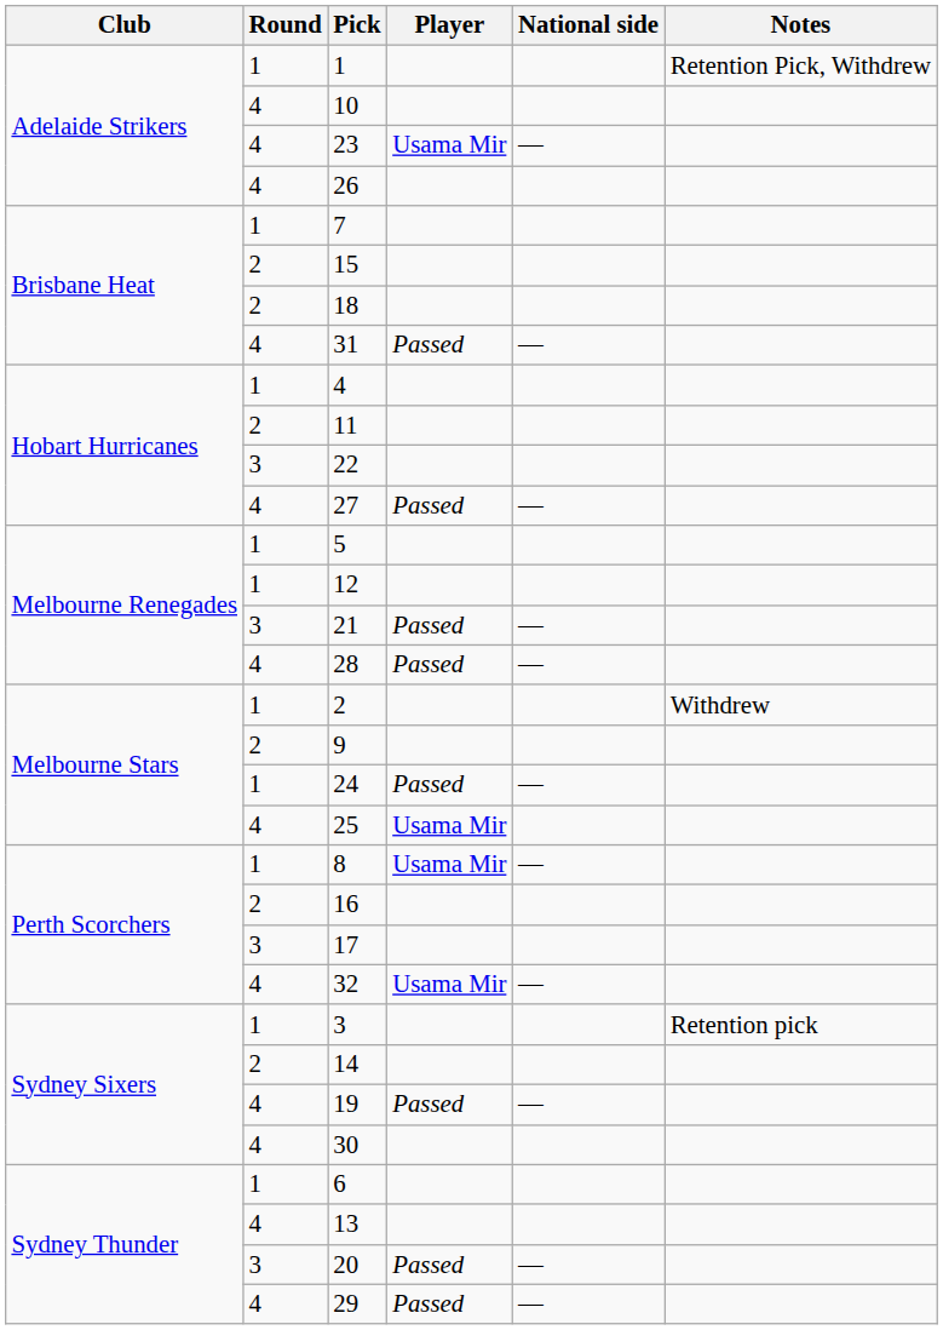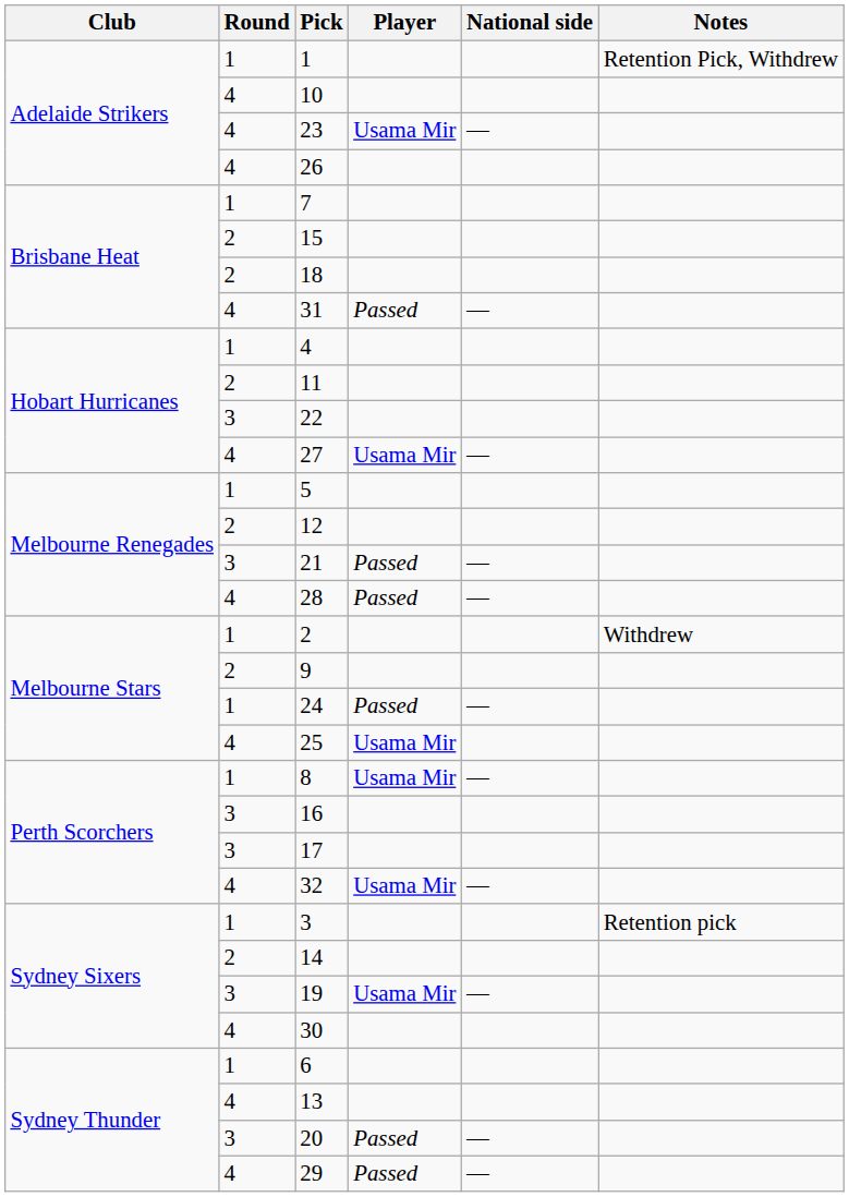 <table class="wikitable">
 <tr>
 <th>Club</th>
 <th>Round</th>
 <th>Pick</th>
 <th>Player</th>
 <th>National side</th>
 <th>Notes</th>
 </tr>
 <tr>
 <td rowspan="4"> <a href='#'>Adelaide Strikers</a></td>
 <td>1</td>
 <td>1</td>
 <td></td>
 <td></td>
 <td>Retention Pick, Withdrew</td>
 </tr>
 <tr>
 <td>4</td>
 <td>10</td>
 <td></td>
 <td></td>
 <td></td>
 </tr>
 <tr>
 <td>4</td>
 <td>23</td>
 <td><a href='#'>Usama Mir</a></td>
 <td>—</td>
 <td></td>
 </tr>
 <tr>
 <td>4</td>
 <td>26</td>
 <td></td>
 <td></td>
 <td></td>
 </tr>
 <tr>
 <td rowspan="4"> <a href='#'>Brisbane Heat</a></td>
 <td>1</td>
 <td>7</td>
 <td></td>
 <td></td>
 <td></td>
 </tr>
 <tr>
 <td>2</td>
 <td>15</td>
 <td></td>
 <td></td>
 <td></td>
 </tr>
 <tr>
 <td>2</td>
 <td>18</td>
 <td></td>
 <td></td>
 <td></td>
 </tr>
 <tr>
 <td>4</td>
 <td>31</td>
 <td><em>Passed</em></td>
 <td>—</td>
 <td></td>
 </tr>
 <tr>
 <td rowspan="4"> <a href='#'>Hobart Hurricanes</a></td>
 <td>1</td>
 <td>4</td>
 <td></td>
 <td></td>
 <td></td>
 </tr>
 <tr>
 <td>2</td>
 <td>11</td>
 <td></td>
 <td></td>
 <td></td>
 </tr>
 <tr>
 <td>3</td>
 <td>22</td>
 <td></td>
 <td></td>
 <td></td>
 </tr>
 <tr>
 <td>4</td>
 <td>27</td>
-<td><em>Passed</em></td>
+<td><a href='#'>Usama Mir</a></td>
 <td>—</td>
 <td></td>
 </tr>
 <tr>
 <td rowspan="4"> <a href='#'>Melbourne Renegades</a></td>
 <td>1</td>
 <td>5</td>
 <td></td>
 <td></td>
 <td></td>
 </tr>
 <tr>
-<td>1</td>
+<td>2</td>
 <td>12</td>
 <td></td>
 <td></td>
 <td></td>
 </tr>
 <tr>
 <td>3</td>
 <td>21</td>
 <td><em>Passed</em></td>
 <td>—</td>
 <td></td>
 </tr>
 <tr>
 <td>4</td>
 <td>28</td>
 <td><em>Passed</em></td>
 <td>—</td>
 <td></td>
 </tr>
 <tr>
 <td rowspan="4"> <a href='#'>Melbourne Stars</a></td>
 <td>1</td>
 <td>2</td>
 <td></td>
 <td></td>
 <td>Withdrew</td>
 </tr>
 <tr>
 <td>2</td>
 <td>9</td>
 <td></td>
 <td></td>
 <td></td>
 </tr>
 <tr>
 <td>1</td>
 <td>24</td>
 <td><em>Passed</em></td>
 <td>—</td>
 <td></td>
 </tr>
 <tr>
 <td>4</td>
 <td>25</td>
 <td><a href='#'>Usama Mir</a></td>
 <td></td>
 <td></td>
 </tr>
 <tr>
 <td rowspan="4"> <a href='#'>Perth Scorchers</a></td>
 <td>1</td>
 <td>8</td>
 <td><a href='#'>Usama Mir</a></td>
 <td>—</td>
 <td></td>
 </tr>
 <tr>
-<td>2</td>
+<td>3</td>
 <td>16</td>
 <td></td>
 <td></td>
 <td></td>
 </tr>
 <tr>
 <td>3</td>
 <td>17</td>
 <td></td>
 <td></td>
 <td></td>
 </tr>
 <tr>
 <td>4</td>
 <td>32</td>
 <td><a href='#'>Usama Mir</a></td>
 <td>—</td>
 <td></td>
 </tr>
 <tr>
 <td rowspan="4"> <a href='#'>Sydney Sixers</a></td>
 <td>1</td>
 <td>3</td>
 <td></td>
 <td></td>
 <td>Retention pick</td>
 </tr>
 <tr>
 <td>2</td>
 <td>14</td>
 <td></td>
 <td></td>
 <td></td>
 </tr>
 <tr>
-<td>4</td>
+<td>3</td>
 <td>19</td>
-<td><em>Passed</em></td>
+<td><a href='#'>Usama Mir</a></td>
 <td>—</td>
 <td></td>
 </tr>
 <tr>
 <td>4</td>
 <td>30</td>
 <td></td>
 <td></td>
 <td></td>
 </tr>
 <tr>
 <td rowspan="4"> <a href='#'>Sydney Thunder</a></td>
 <td>1</td>
 <td>6</td>
 <td></td>
 <td></td>
 <td></td>
 </tr>
 <tr>
 <td>4</td>
 <td>13</td>
 <td></td>
 <td></td>
 <td></td>
 </tr>
 <tr>
 <td>3</td>
 <td>20</td>
 <td><em>Passed</em></td>
 <td>—</td>
 <td></td>
 </tr>
 <tr>
 <td>4</td>
 <td>29</td>
 <td><em>Passed</em></td>
 <td>—</td>
 <td></td>
 </tr>
 </table>
